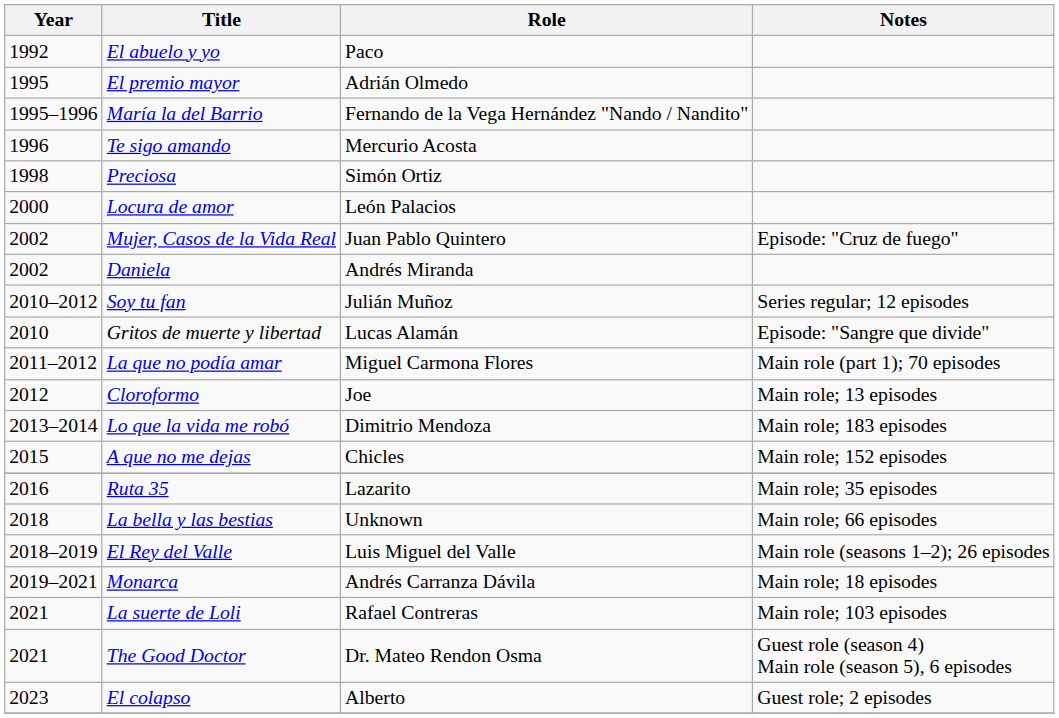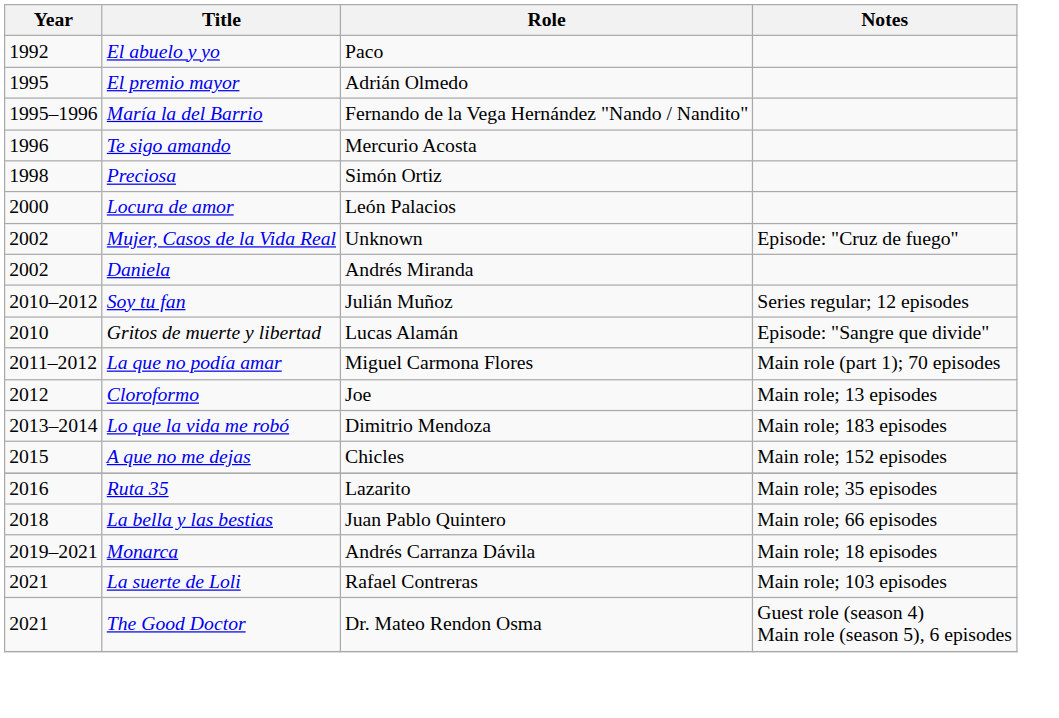 <table class="wikitable sortable">
 <tr>
 <th>Year</th>
 <th>Title</th>
 <th>Role</th>
 <th>Notes</th>
 </tr>
 <tr>
 <td>1992</td>
 <td><em><a href='#'>El abuelo y yo</a></em></td>
 <td>Paco</td>
 <td></td>
 </tr>
 <tr>
 <td>1995</td>
 <td><em><a href='#'>El premio mayor</a></em></td>
 <td>Adrián Olmedo</td>
 <td></td>
 </tr>
 <tr>
 <td>1995–1996</td>
 <td><em><a href='#'>María la del Barrio</a></em></td>
 <td>Fernando de la Vega Hernández "Nando / Nandito"</td>
 <td></td>
 </tr>
 <tr>
 <td>1996</td>
 <td><em><a href='#'>Te sigo amando</a></em></td>
 <td>Mercurio Acosta</td>
 <td></td>
 </tr>
 <tr>
 <td>1998</td>
 <td><em><a href='#'>Preciosa</a></em></td>
 <td>Simón Ortiz</td>
 <td></td>
 </tr>
 <tr>
 <td>2000</td>
 <td><em><a href='#'>Locura de amor</a></em></td>
 <td>León Palacios</td>
 <td></td>
 </tr>
 <tr>
 <td>2002</td>
 <td><em><a href='#'>Mujer, Casos de la Vida Real</a></em></td>
-<td>Juan Pablo Quintero</td>
+<td>Unknown</td>
 <td>Episode: "Cruz de fuego"</td>
 </tr>
 <tr>
 <td>2002</td>
 <td><em><a href='#'>Daniela</a></em></td>
 <td>Andrés Miranda</td>
 <td></td>
 </tr>
 <tr>
 <td>2010–2012</td>
 <td><em><a href='#'>Soy tu fan</a></em></td>
 <td>Julián Muñoz</td>
 <td>Series regular; 12 episodes</td>
 </tr>
 <tr>
 <td>2010</td>
 <td><em>Gritos de muerte y libertad</em></td>
 <td>Lucas Alamán</td>
 <td>Episode: "Sangre que divide"</td>
 </tr>
 <tr>
 <td>2011–2012</td>
 <td><em><a href='#'>La que no podía amar</a></em></td>
 <td>Miguel Carmona Flores</td>
 <td>Main role (part 1); 70 episodes</td>
 </tr>
 <tr>
 <td>2012</td>
 <td><em><a href='#'>Cloroformo</a></em></td>
 <td>Joe</td>
 <td>Main role; 13 episodes</td>
 </tr>
 <tr>
 <td>2013–2014</td>
 <td><em><a href='#'>Lo que la vida me robó</a></em></td>
 <td>Dimitrio Mendoza</td>
 <td>Main role; 183 episodes</td>
 </tr>
 <tr>
 <td>2015</td>
 <td><em><a href='#'>A que no me dejas</a></em></td>
 <td>Chicles</td>
 <td>Main role; 152 episodes</td>
 </tr>
 <tr>
 </tr>
 <tr>
 <td>2016</td>
 <td><em><a href='#'>Ruta 35</a></em></td>
 <td>Lazarito</td>
 <td>Main role; 35 episodes</td>
 </tr>
 <tr>
 <td>2018</td>
 <td><em><a href='#'>La bella y las bestias</a></em></td>
-<td>Unknown</td>
+<td>Juan Pablo Quintero</td>
 <td>Main role; 66 episodes</td>
-</tr>
-<tr>
-<td>2018–2019</td>
-<td><em><a href='#'>El Rey del Valle</a></em></td>
-<td>Luis Miguel del Valle</td>
-<td>Main role (seasons 1–2); 26 episodes</td>
 </tr>
 <tr>
 <td>2019–2021</td>
 <td><em><a href='#'>Monarca</a></em></td>
 <td>Andrés Carranza Dávila</td>
 <td>Main role; 18 episodes</td>
 </tr>
 <tr>
 <td>2021</td>
 <td><em><a href='#'>La suerte de Loli</a></em></td>
 <td>Rafael Contreras</td>
 <td>Main role; 103 episodes</td>
 </tr>
 <tr>
 <td>2021</td>
 <td><em><a href='#'>The Good Doctor</a></em></td>
 <td>Dr. Mateo Rendon Osma</td>
 <td>Guest role (season 4)<br> Main role (season 5), 6 episodes</td>
 </tr>
 <tr>
-<td>2023</td>
-<td><em><a href='#'>El colapso</a></em></td>
-<td>Alberto</td>
-<td>Guest role; 2 episodes</td>
-</tr>
-<tr>
 </tr>
 </table>
